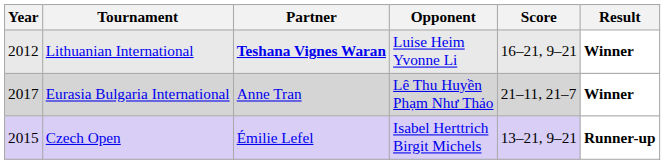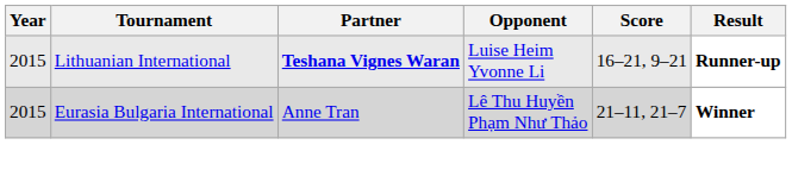 <table class="sortable wikitable" style="font-size: 90%;">
 <tr>
 <th>Year</th>
 <th>Tournament</th>
 <th>Partner</th>
 <th>Opponent</th>
 <th>Score</th>
 <th>Result</th>
 </tr>
 <tr style="background:#E9E9E9">
-<td align="center">2012</td>
+<td align="center">2015</td>
 <td align="left"><a href='#'>Lithuanian International</a></td>
 <td align="left"><strong> <a href='#'>Teshana Vignes Waran</a></strong></td>
 <td align="left"> <a href='#'>Luise Heim</a> <br>  <a href='#'>Yvonne Li</a></td>
 <td align="left">16–21, 9–21</td>
-<td style="text-align:left; background:white"> <strong>Winner</strong></td>
+<td style="text-align:left; background:white"> <strong>Runner-up</strong></td>
 </tr>
 <tr style="background:#D5D5D5">
-<td align="center">2017</td>
+<td align="center">2015</td>
 <td align="left"><a href='#'>Eurasia Bulgaria International</a></td>
 <td align="left"> <a href='#'>Anne Tran</a></td>
 <td align="left"> <a href='#'>Lê Thu Huyền</a> <br>  <a href='#'>Phạm Như Thảo</a></td>
 <td align="left">21–11, 21–7</td>
 <td style="text-align:left; background:white"> <strong>Winner</strong></td>
 </tr>
-<tr style="background:#D8CEF6">
-<td align="center">2015</td>
-<td align="left"><a href='#'>Czech Open</a></td>
-<td align="left"> <a href='#'>Émilie Lefel</a></td>
-<td align="left"> <a href='#'>Isabel Herttrich</a> <br>  <a href='#'>Birgit Michels</a></td>
-<td align="left">13–21, 9–21</td>
-<td style="text-align:left; background:white"> <strong>Runner-up</strong></td>
-</tr>
 </table>
